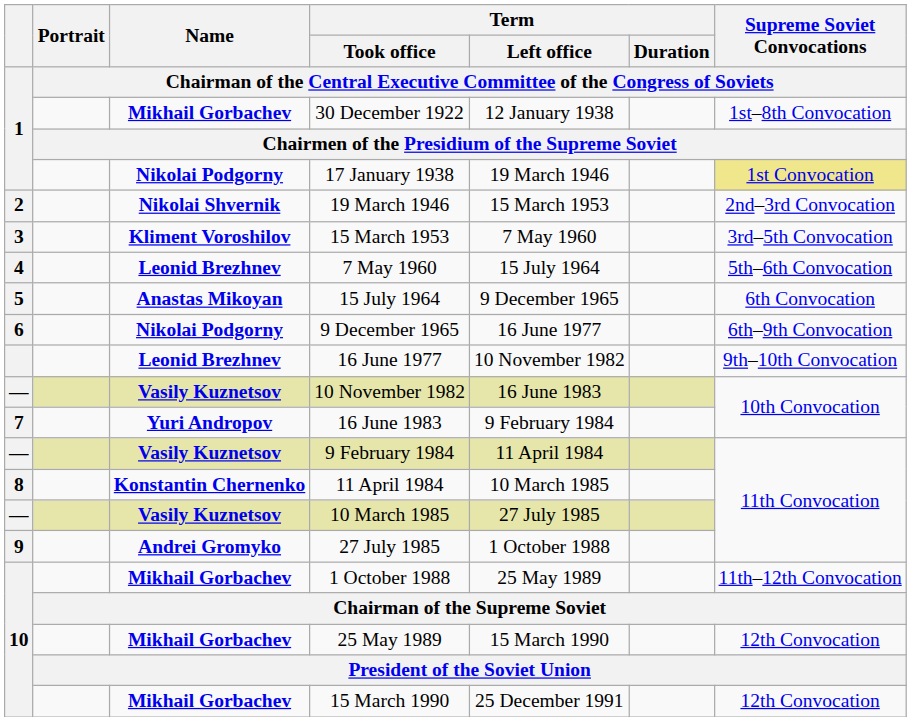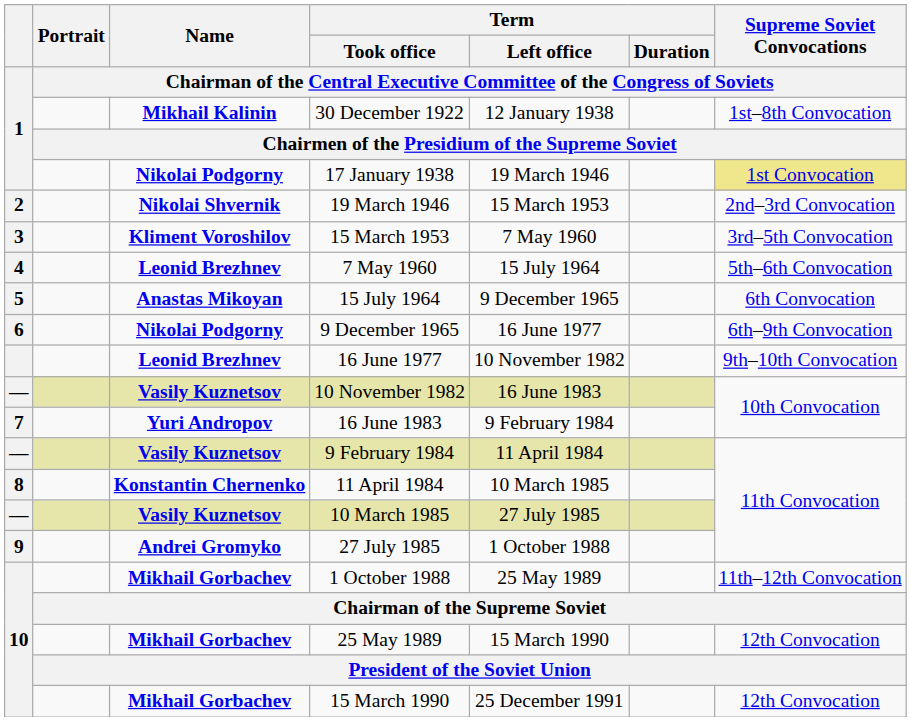 <table class="wikitable" style="text-align:center;">
 <tr>
 <th rowspan=2><br></th>
 <th rowspan=2>Portrait</th>
 <th rowspan=2>Name<br></th>
 <th colspan=3>Term</th>
 <th rowspan=2><a href='#'>Supreme Soviet</a><br>Convocations<br></th>
 </tr>
 <tr>
 <th>Took office</th>
 <th>Left office</th>
 <th>Duration</th>
 </tr>
 <tr>
 <th rowspan=4>1</th>
 <th colspan=6>Chairman of the <a href='#'>Central Executive Committee</a> of the <a href='#'>Congress of Soviets</a><br></th>
 </tr>
 <tr>
 <td></td>
-<td><strong><a href='#'>Mikhail Gorbachev</a></strong><br></td>
+<td><strong><a href='#'>Mikhail Kalinin</a></strong><br></td>
 <td>30 December 1922</td>
 <td>12 January 1938</td>
 <td></td>
 <td><a href='#'>1st</a>–<a href='#'>8th Convocation</a></td>
 </tr>
 <tr>
 <th colspan=6>Chairmen of the <a href='#'>Presidium of the Supreme Soviet</a><br></th>
 </tr>
 <tr>
 <td></td>
 <td><strong><a href='#'>Nikolai Podgorny</a></strong><br></td>
 <td>17 January 1938</td>
 <td>19 March 1946</td>
 <td></td>
 <td style="background: khaki;"><a href='#'>1st Convocation</a></td>
 </tr>
 <tr>
 <th>2</th>
 <td></td>
 <td><strong><a href='#'>Nikolai Shvernik</a></strong><br></td>
 <td>19 March 1946</td>
 <td>15 March 1953</td>
 <td></td>
 <td><a href='#'>2nd</a>–<a href='#'>3rd Convocation</a></td>
 </tr>
 <tr>
 <th>3</th>
 <td></td>
 <td><strong><a href='#'>Kliment Voroshilov</a></strong><br></td>
 <td>15 March 1953</td>
 <td>7 May 1960</td>
 <td></td>
 <td><a href='#'>3rd</a>–<a href='#'>5th Convocation</a></td>
 </tr>
 <tr>
 <th>4</th>
 <td></td>
 <td><strong><a href='#'>Leonid Brezhnev</a></strong><br></td>
 <td>7 May 1960</td>
 <td>15 July 1964</td>
 <td></td>
 <td><a href='#'>5th</a>–<a href='#'>6th Convocation</a></td>
 </tr>
 <tr>
 <th>5</th>
 <td></td>
 <td><strong><a href='#'>Anastas Mikoyan</a></strong><br></td>
 <td>15 July 1964</td>
 <td>9 December 1965</td>
 <td></td>
 <td><a href='#'>6th Convocation</a></td>
 </tr>
 <tr>
 <th>6</th>
 <td></td>
 <td><strong><a href='#'>Nikolai Podgorny</a></strong><br></td>
 <td>9 December 1965</td>
 <td>16 June 1977</td>
 <td></td>
 <td><a href='#'>6th</a>–<a href='#'>9th Convocation</a></td>
 </tr>
 <tr>
 <th></th>
 <td></td>
 <td><strong><a href='#'>Leonid Brezhnev</a></strong><br></td>
 <td>16 June 1977</td>
 <td>10 November 1982</td>
 <td></td>
 <td><a href='#'>9th</a>–<a href='#'>10th Convocation</a></td>
 </tr>
 <tr>
 <th>—</th>
 <td style="background:#e6e6aa;"><br></td>
 <td style="background:#e6e6aa;"><strong><a href='#'>Vasily Kuznetsov</a></strong><br></td>
 <td style="background:#e6e6aa;">10 November 1982</td>
 <td style="background:#e6e6aa;">16 June 1983</td>
 <td style="background:#e6e6aa;"></td>
 <td rowspan=2><a href='#'>10th Convocation</a></td>
 </tr>
 <tr>
 <th>7</th>
 <td></td>
 <td><strong><a href='#'>Yuri Andropov</a></strong><br></td>
 <td>16 June 1983</td>
 <td>9 February 1984</td>
 <td></td>
 </tr>
 <tr>
 <th>—</th>
 <td style="background:#e6e6aa;"></td>
 <td style="background:#e6e6aa;"><strong><a href='#'>Vasily Kuznetsov</a></strong><br></td>
 <td style="background:#e6e6aa;">9 February 1984</td>
 <td style="background:#e6e6aa;">11 April 1984</td>
 <td style="background:#e6e6aa;"></td>
 <td rowspan=4><a href='#'>11th Convocation</a></td>
 </tr>
 <tr>
 <th>8</th>
 <td></td>
 <td><strong><a href='#'>Konstantin Chernenko</a></strong><br></td>
 <td>11 April 1984</td>
 <td>10 March 1985</td>
 <td></td>
 </tr>
 <tr>
 <th>—</th>
 <td style="background:#e6e6aa;"></td>
 <td style="background:#e6e6aa;"><strong><a href='#'>Vasily Kuznetsov</a></strong><br></td>
 <td style="background:#e6e6aa;">10 March 1985</td>
 <td style="background:#e6e6aa;">27 July 1985</td>
 <td style="background:#e6e6aa;"></td>
 </tr>
 <tr>
 <th>9</th>
 <td></td>
 <td><strong><a href='#'>Andrei Gromyko</a></strong><br></td>
 <td>27 July 1985</td>
 <td>1 October 1988</td>
 <td></td>
 </tr>
 <tr>
 <th rowspan=5>10</th>
 <td></td>
 <td><strong><a href='#'>Mikhail Gorbachev</a></strong><br></td>
 <td>1 October 1988</td>
 <td>25 May 1989</td>
 <td></td>
 <td><a href='#'>11th</a>–<a href='#'>12th Convocation</a></td>
 </tr>
 <tr>
 <th colspan=6>Chairman of the Supreme Soviet<br></th>
 </tr>
 <tr>
 <td></td>
 <td><strong><a href='#'>Mikhail Gorbachev</a></strong><br></td>
 <td>25 May 1989</td>
 <td>15 March 1990</td>
 <td></td>
 <td><a href='#'>12th Convocation</a></td>
 </tr>
 <tr>
 <th colspan=6><a href='#'>President of the Soviet Union</a><br></th>
 </tr>
 <tr>
 <td></td>
 <td><strong><a href='#'>Mikhail Gorbachev</a></strong><br></td>
 <td>15 March 1990</td>
 <td>25 December 1991</td>
 <td></td>
 <td><a href='#'>12th Convocation</a></td>
 </tr>
 </table>
